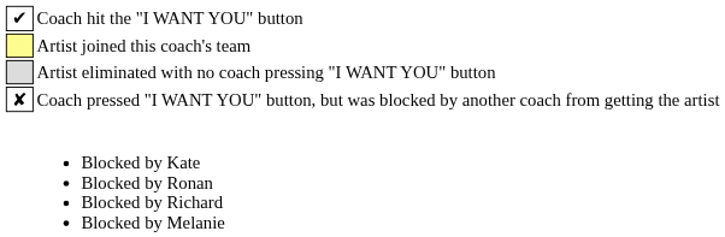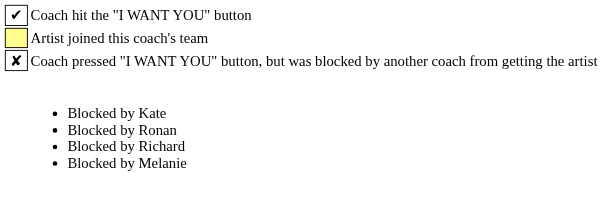 <table class="toccolours" style="font-size: 100%; white-space: nowrap">
 <tr>
 <td style="background:white; border: 1px solid black"> ✔ </td>
 <td>Coach hit the "I WANT YOU" button</td>
 </tr>
 <tr>
 <td style="background:#FDFC8F; border: 1px solid black">    </td>
 <td>Artist joined this coach's team</td>
 </tr>
 <tr>
-<td style="background:#DCDCDC; border: 1px solid black">    </td>
-<td>Artist eliminated with no coach pressing "I WANT YOU" button</td>
-</tr>
-<tr>
 <td style="background:white; border:1px solid black"> ✘ </td>
 <td>Coach pressed "I WANT YOU" button, but was blocked by another coach from getting the artist</td>
 </tr>
 <tr>
 <td></td>
 <td><br><ul><li> Blocked by Kate</li><li> Blocked by Ronan</li><li> Blocked by Richard</li><li> Blocked by Melanie</li></ul></td>
 </tr>
 </table>
